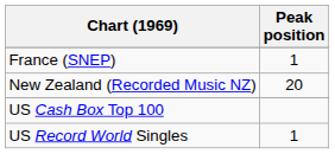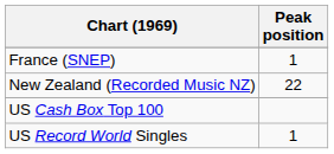 <table class="wikitable sortable">
 <tr>
 <th align="left">Chart (1969)</th>
 <th align="left">Peak<br>position</th>
 </tr>
 <tr>
 </tr>
 <tr>
 <td align="left">France (<a href='#'>SNEP</a>)</td>
 <td style="text-align:center;">1</td>
 </tr>
 <tr>
 <td align="left">New Zealand (<a href='#'>Recorded Music NZ</a>)</td>
-<td style="text-align:center;">20</td>
+<td style="text-align:center;">22</td>
 </tr>
 <tr>
 </tr>
 <tr>
 <td align="left">US <a href='#'><em>Cash Box</em> Top 100</a></td>
 <td></td>
 </tr>
 <tr>
 <td align="left">US <em><a href='#'>Record World</a></em> Singles</td>
 <td style="text-align:center;">1</td>
 </tr>
 </table>
